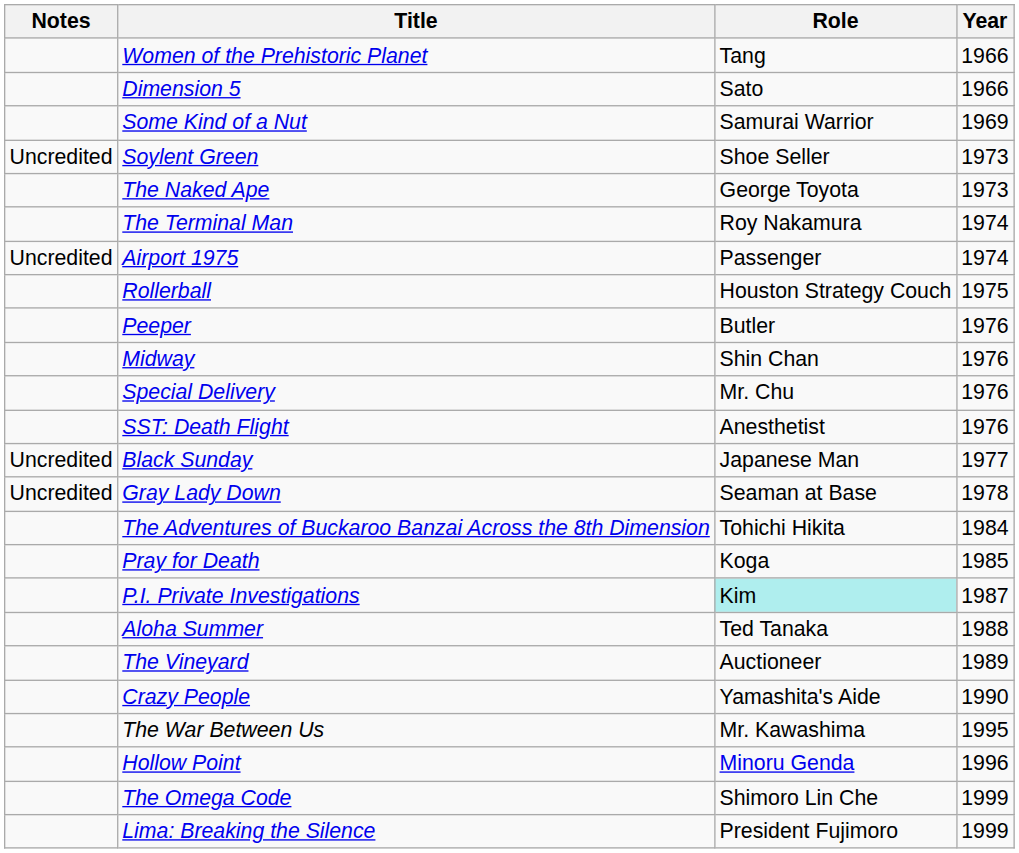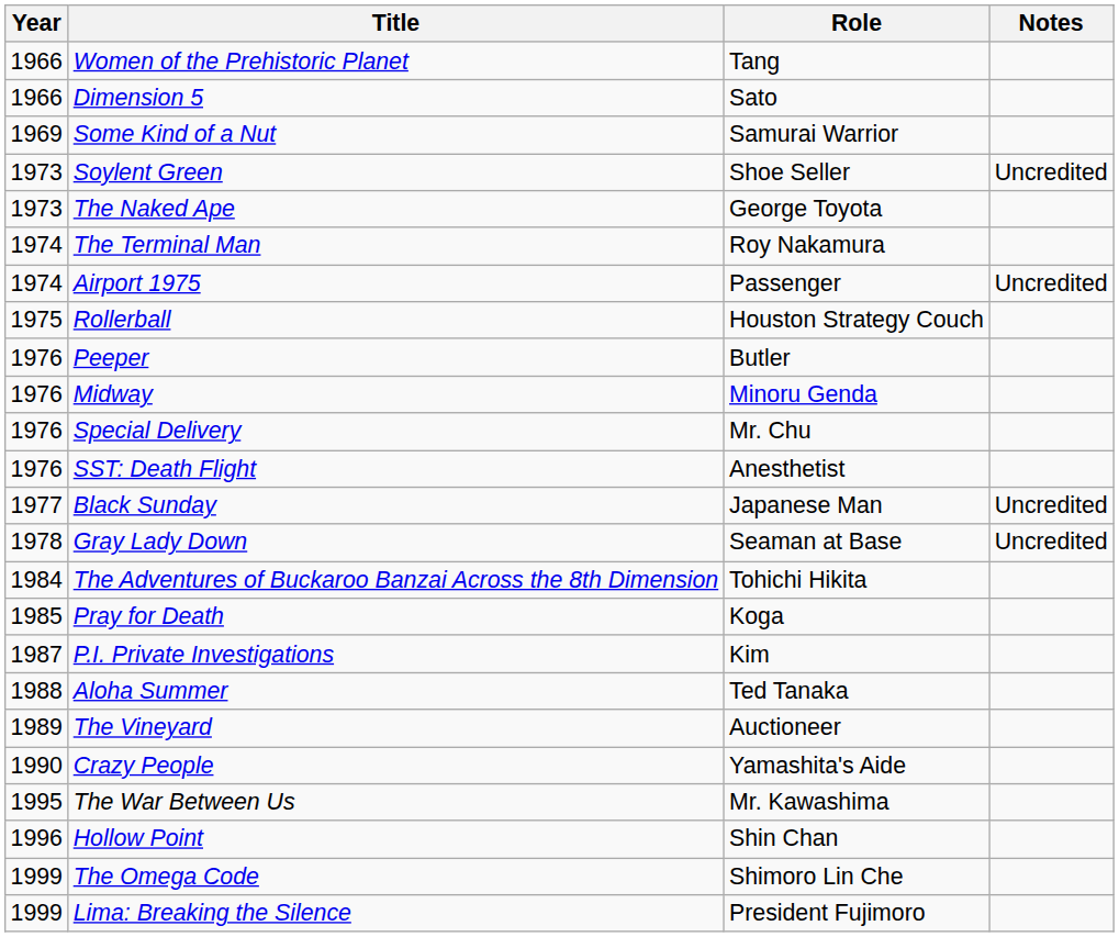 <table class="wikitable sortable">
 <tr>
-<th class="unsortable">Notes</th>
+<th>Year</th>
 <th>Title</th>
 <th>Role</th>
-<th>Year</th>
+<th class="unsortable">Notes</th>
 </tr>
 <tr>
-<td></td>
+<td>1966</td>
 <td><em><a href='#'>Women of the Prehistoric Planet</a></em></td>
 <td>Tang</td>
-<td>1966</td>
+<td></td>
 </tr>
 <tr>
-<td></td>
+<td>1966</td>
 <td><em><a href='#'>Dimension 5</a></em></td>
 <td>Sato</td>
-<td>1966</td>
+<td></td>
 </tr>
 <tr>
-<td></td>
+<td>1969</td>
 <td><em><a href='#'>Some Kind of a Nut</a></em></td>
 <td>Samurai Warrior</td>
-<td>1969</td>
+<td></td>
 </tr>
 <tr>
-<td>Uncredited</td>
+<td>1973</td>
 <td><em><a href='#'>Soylent Green</a></em></td>
 <td>Shoe Seller</td>
-<td>1973</td>
+<td>Uncredited</td>
 </tr>
 <tr>
-<td></td>
+<td>1973</td>
 <td data-sort-value="Naked Ape, The"><em><a href='#'>The Naked Ape</a></em></td>
 <td>George Toyota</td>
-<td>1973</td>
+<td></td>
 </tr>
 <tr>
-<td></td>
+<td>1974</td>
 <td data-sort-value="Terminal Man, The"><em><a href='#'>The Terminal Man</a></em></td>
 <td>Roy Nakamura</td>
-<td>1974</td>
+<td></td>
 </tr>
 <tr>
-<td>Uncredited</td>
+<td>1974</td>
 <td><em><a href='#'>Airport 1975</a></em></td>
 <td>Passenger</td>
-<td>1974</td>
+<td>Uncredited</td>
 </tr>
 <tr>
-<td></td>
+<td>1975</td>
 <td><em><a href='#'>Rollerball</a></em></td>
 <td>Houston Strategy Couch</td>
-<td>1975</td>
+<td></td>
 </tr>
 <tr>
-<td></td>
+<td>1976</td>
 <td><em><a href='#'>Peeper</a></em></td>
 <td>Butler</td>
-<td>1976</td>
+<td></td>
 </tr>
 <tr>
+<td>1976</td>
+<td><em><a href='#'>Midway</a></em></td>
+<td><a href='#'>Minoru Genda</a></td>
 <td></td>
-<td><em><a href='#'>Midway</a></em></td>
-<td>Shin Chan</td>
-<td>1976</td>
 </tr>
 <tr>
-<td></td>
+<td>1976</td>
 <td><em><a href='#'>Special Delivery</a></em></td>
 <td>Mr. Chu</td>
-<td>1976</td>
+<td></td>
 </tr>
 <tr>
-<td></td>
+<td>1976</td>
 <td><em><a href='#'>SST: Death Flight</a></em></td>
 <td>Anesthetist</td>
-<td>1976</td>
+<td></td>
 </tr>
 <tr>
-<td>Uncredited</td>
+<td>1977</td>
 <td><em><a href='#'>Black Sunday</a></em></td>
 <td>Japanese Man</td>
-<td>1977</td>
+<td>Uncredited</td>
 </tr>
 <tr>
-<td>Uncredited</td>
+<td>1978</td>
 <td><em><a href='#'>Gray Lady Down</a></em></td>
 <td>Seaman at Base</td>
-<td>1978</td>
+<td>Uncredited</td>
 </tr>
 <tr>
-<td></td>
+<td>1984</td>
 <td data-sort-value="Adventures of Buckaroo Banzai Across the 8th Dimension, The"><em><a href='#'>The Adventures of Buckaroo Banzai Across the 8th Dimension</a></em></td>
 <td>Tohichi Hikita</td>
-<td>1984</td>
+<td></td>
 </tr>
 <tr>
-<td></td>
+<td>1985</td>
 <td><em><a href='#'>Pray for Death</a></em></td>
 <td>Koga</td>
-<td>1985</td>
+<td></td>
 </tr>
 <tr>
+<td>1987</td>
+<td><em><a href='#'>P.I. Private Investigations</a></em></td>
+<td>Kim</td>
 <td></td>
-<td><em><a href='#'>P.I. Private Investigations</a></em></td>
-<td style="background: paleturquoise;">Kim</td>
-<td>1987</td>
 </tr>
 <tr>
-<td></td>
+<td>1988</td>
 <td><em><a href='#'>Aloha Summer</a></em></td>
 <td>Ted Tanaka</td>
-<td>1988</td>
+<td></td>
 </tr>
 <tr>
-<td></td>
+<td>1989</td>
 <td data-sort-value="Vineyard, The"><em><a href='#'>The Vineyard</a></em></td>
 <td>Auctioneer</td>
-<td>1989</td>
+<td></td>
 </tr>
 <tr>
-<td></td>
+<td>1990</td>
 <td><em><a href='#'>Crazy People</a></em></td>
 <td>Yamashita's Aide</td>
-<td>1990</td>
+<td></td>
 </tr>
 <tr>
-<td></td>
+<td>1995</td>
 <td data-sort-value="War Between Us, The"><em>The War Between Us</em></td>
 <td>Mr. Kawashima</td>
-<td>1995</td>
+<td></td>
 </tr>
 <tr>
+<td>1996</td>
+<td><em><a href='#'>Hollow Point</a></em></td>
+<td>Shin Chan</td>
 <td></td>
-<td><em><a href='#'>Hollow Point</a></em></td>
-<td><a href='#'>Minoru Genda</a></td>
-<td>1996</td>
 </tr>
 <tr>
-<td></td>
+<td>1999</td>
 <td data-sort-value="Omega Code, The"><em><a href='#'>The Omega Code</a></em></td>
 <td>Shimoro Lin Che</td>
-<td>1999</td>
+<td></td>
 </tr>
 <tr>
-<td></td>
+<td>1999</td>
 <td><em><a href='#'>Lima: Breaking the Silence</a></em></td>
 <td>President Fujimoro</td>
-<td>1999</td>
+<td></td>
 </tr>
 </table>
